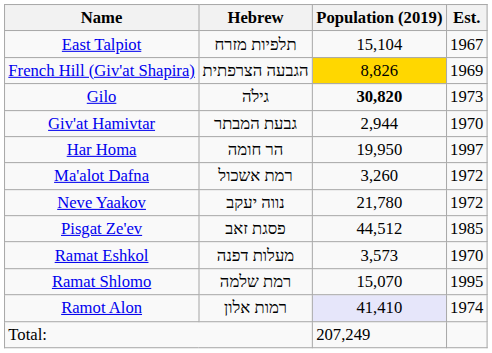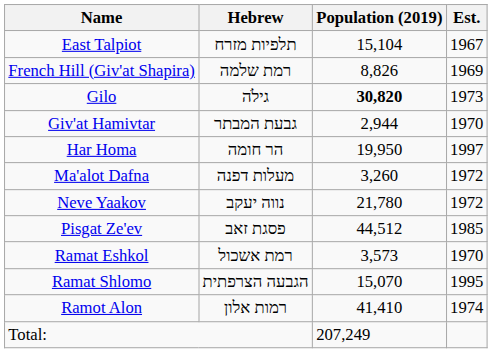 <table class="wikitable sortable">
 <tr>
 <th>Name</th>
 <th>Hebrew</th>
 <th>Population (2019)</th>
 <th>Est.</th>
 </tr>
 <tr align="center">
 <td><a href='#'>East Talpiot</a></td>
 <td>תלפיות מזרח</td>
 <td>15,104</td>
 <td>1967</td>
 </tr>
 <tr align="center">
 <td><a href='#'>French Hill (Giv'at Shapira)</a></td>
-<td>הגבעה הצרפתית</td>
-<td style="background: gold;">8,826</td>
+<td>רמת שלמה</td>
+<td>8,826</td>
 <td>1969</td>
 </tr>
 <tr align="center">
 <td><a href='#'>Gilo</a></td>
 <td>גילֹה</td>
 <td><strong>30,820</strong></td>
 <td>1973</td>
 </tr>
 <tr align="center">
 <td><a href='#'>Giv'at Hamivtar</a></td>
 <td>גבעת המבתר</td>
 <td>2,944</td>
 <td>1970</td>
 </tr>
 <tr align="center">
 <td><a href='#'>Har Homa</a></td>
 <td>הר חומה</td>
 <td>19,950</td>
 <td>1997</td>
 </tr>
 <tr align="center">
 <td><a href='#'>Ma'alot Dafna</a></td>
-<td>רמת אשכול</td>
+<td>מעלות דפנה</td>
 <td>3,260</td>
 <td>1972</td>
 </tr>
 <tr align="center">
 <td><a href='#'>Neve Yaakov</a></td>
 <td>נווה יעקב</td>
 <td>21,780</td>
 <td>1972</td>
 </tr>
 <tr align="center">
 <td><a href='#'>Pisgat Ze'ev</a></td>
 <td>פסגת זאב</td>
 <td>44,512</td>
 <td>1985</td>
 </tr>
 <tr align="center">
 <td><a href='#'>Ramat Eshkol</a></td>
-<td>מעלות דפנה</td>
+<td>רמת אשכול</td>
 <td>3,573</td>
 <td>1970</td>
 </tr>
 <tr align="center">
 <td><a href='#'>Ramat Shlomo</a></td>
-<td>רמת שלמה</td>
+<td>הגבעה הצרפתית</td>
 <td>15,070</td>
 <td>1995</td>
 </tr>
 <tr align="center">
 <td><a href='#'>Ramot Alon</a></td>
 <td>רמות אלון</td>
-<td style="background: lavender;">41,410</td>
+<td>41,410</td>
 <td>1974</td>
 </tr>
 <tr>
 <td colspan="2">Total:</td>
 <td>207,249</td>
 <td></td>
 </tr>
 </table>
